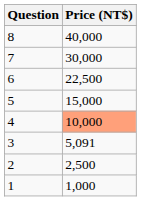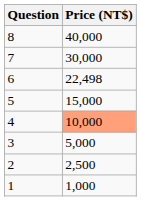 <table class="wikitable wikicenter">
 <tr>
 <th rowspan="1">Question</th>
 <th colspan="1">Price (NT$)</th>
 </tr>
 <tr>
 <td>8</td>
 <td>40,000</td>
 </tr>
 <tr>
 <td>7</td>
 <td>30,000</td>
 </tr>
 <tr>
 <td>6</td>
-<td>22,500</td>
+<td>22,498</td>
 </tr>
 <tr>
 <td>5</td>
 <td>15,000</td>
 </tr>
 <tr>
 <td>4</td>
 <td style="background: lightsalmon;">10,000</td>
 </tr>
 <tr>
 <td>3</td>
-<td>5,091</td>
+<td>5,000</td>
 </tr>
 <tr>
 <td>2</td>
 <td>2,500</td>
 </tr>
 <tr>
 <td>1</td>
 <td>1,000</td>
 </tr>
 </table>
